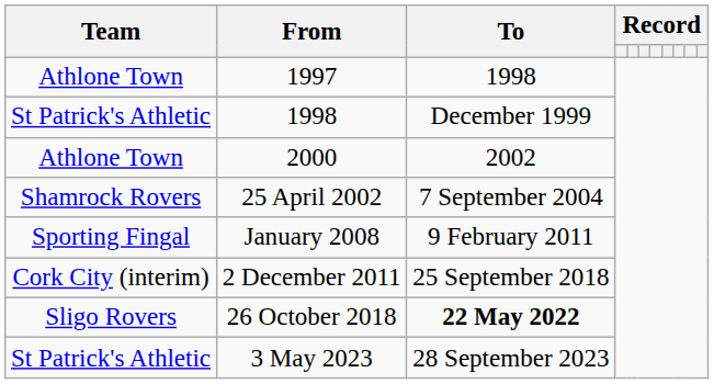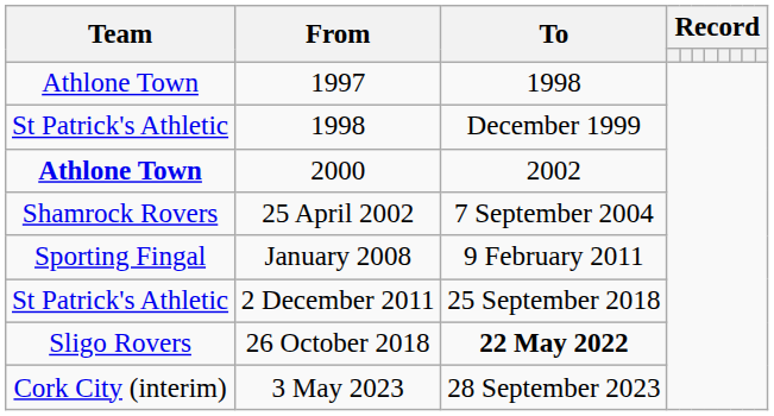 <table class="wikitable" style="text-align: center">
 <tr>
 <th rowspan="2">Team</th>
 <th rowspan="2">From</th>
 <th rowspan="2">To</th>
 <th colspan="8">Record</th>
 </tr>
 <tr>
 <th></th>
 <th></th>
 <th></th>
 <th></th>
 <th></th>
 <th></th>
 <th></th>
 <th></th>
 </tr>
 <tr>
 <td><a href='#'>Athlone Town</a></td>
 <td>1997</td>
 <td>1998<br></td>
 </tr>
 <tr>
 <td><a href='#'>St Patrick's Athletic</a></td>
 <td>1998</td>
 <td>December 1999<br></td>
 </tr>
 <tr>
-<td><a href='#'>Athlone Town</a></td>
+<td><strong><a href='#'>Athlone Town</a></strong></td>
 <td>2000</td>
 <td>2002<br></td>
 </tr>
 <tr>
 <td><a href='#'>Shamrock Rovers</a></td>
 <td>25 April 2002</td>
 <td>7 September 2004<br></td>
 </tr>
 <tr>
 <td><a href='#'>Sporting Fingal</a></td>
 <td>January 2008</td>
 <td>9 February 2011<br></td>
 </tr>
 <tr>
-<td><a href='#'>Cork City</a> (interim)</td>
+<td><a href='#'>St Patrick's Athletic</a></td>
 <td>2 December 2011</td>
 <td>25 September 2018<br></td>
 </tr>
 <tr>
 <td><a href='#'>Sligo Rovers</a></td>
 <td>26 October 2018</td>
 <td><strong>22 May 2022<br></strong></td>
 </tr>
 <tr>
-<td><a href='#'>St Patrick's Athletic</a></td>
+<td><a href='#'>Cork City</a> (interim)</td>
 <td>3 May 2023</td>
 <td>28 September 2023<br></td>
 </tr>
 </table>
